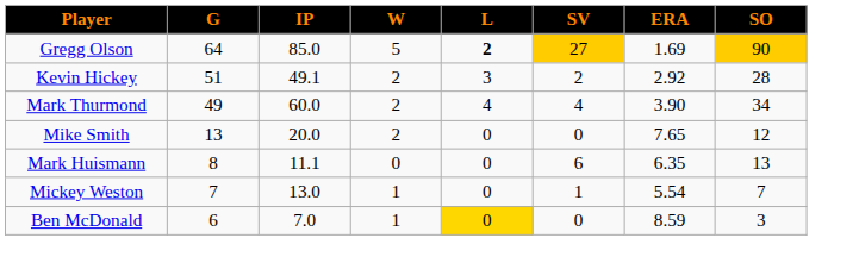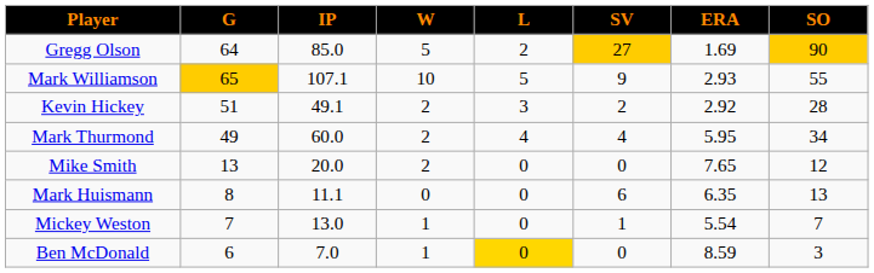 <table class="wikitable sortable">
 <tr>
 <th style="background:black;color:#FF8800;" width="16%">Player</th>
 <th style="background:black;color:#FF8800;" width="9%">G</th>
 <th style="background:black;color:#FF8800;" width="9%">IP</th>
 <th style="background:black;color:#FF8800;" width="9%">W</th>
 <th style="background:black;color:#FF8800;" width="9%">L</th>
 <th style="background:black;color:#FF8800;" width="9%">SV</th>
 <th style="background:black;color:#FF8800;" width="9%">ERA</th>
 <th style="background:black;color:#FF8800;" width="9%">SO</th>
 </tr>
 <tr align="center">
 <td><a href='#'>Gregg Olson</a></td>
 <td>64</td>
 <td>85.0</td>
 <td>5</td>
-<td><strong>2</strong></td>
+<td>2</td>
 <td bgcolor="FFCC00">27</td>
 <td>1.69</td>
 <td bgcolor="FFCC00">90</td>
+</tr>
+<tr align="center">
+<td><a href='#'>Mark Williamson</a></td>
+<td bgcolor="FFCC00">65</td>
+<td>107.1</td>
+<td>10</td>
+<td>5</td>
+<td>9</td>
+<td>2.93</td>
+<td>55</td>
 </tr>
 <tr align="center">
 <td><a href='#'>Kevin Hickey</a></td>
 <td>51</td>
 <td>49.1</td>
 <td>2</td>
 <td>3</td>
 <td>2</td>
 <td>2.92</td>
 <td>28</td>
 </tr>
 <tr align="center">
 <td><a href='#'>Mark Thurmond</a></td>
 <td>49</td>
 <td>60.0</td>
 <td>2</td>
 <td>4</td>
 <td>4</td>
-<td>3.90</td>
+<td>5.95</td>
 <td>34</td>
 </tr>
 <tr align="center">
 <td><a href='#'>Mike Smith</a></td>
 <td>13</td>
 <td>20.0</td>
 <td>2</td>
 <td>0</td>
 <td>0</td>
 <td>7.65</td>
 <td>12</td>
 </tr>
 <tr align="center">
 <td><a href='#'>Mark Huismann</a></td>
 <td>8</td>
 <td>11.1</td>
 <td>0</td>
 <td>0</td>
 <td>6</td>
 <td>6.35</td>
 <td>13</td>
 </tr>
 <tr align="center">
 <td><a href='#'>Mickey Weston</a></td>
 <td>7</td>
 <td>13.0</td>
 <td>1</td>
 <td>0</td>
 <td>1</td>
 <td>5.54</td>
 <td>7</td>
 </tr>
 <tr align="center">
 <td><a href='#'>Ben McDonald</a></td>
 <td>6</td>
 <td>7.0</td>
 <td>1</td>
 <td style="background: gold;">0</td>
 <td>0</td>
 <td>8.59</td>
 <td>3</td>
 </tr>
 </table>
